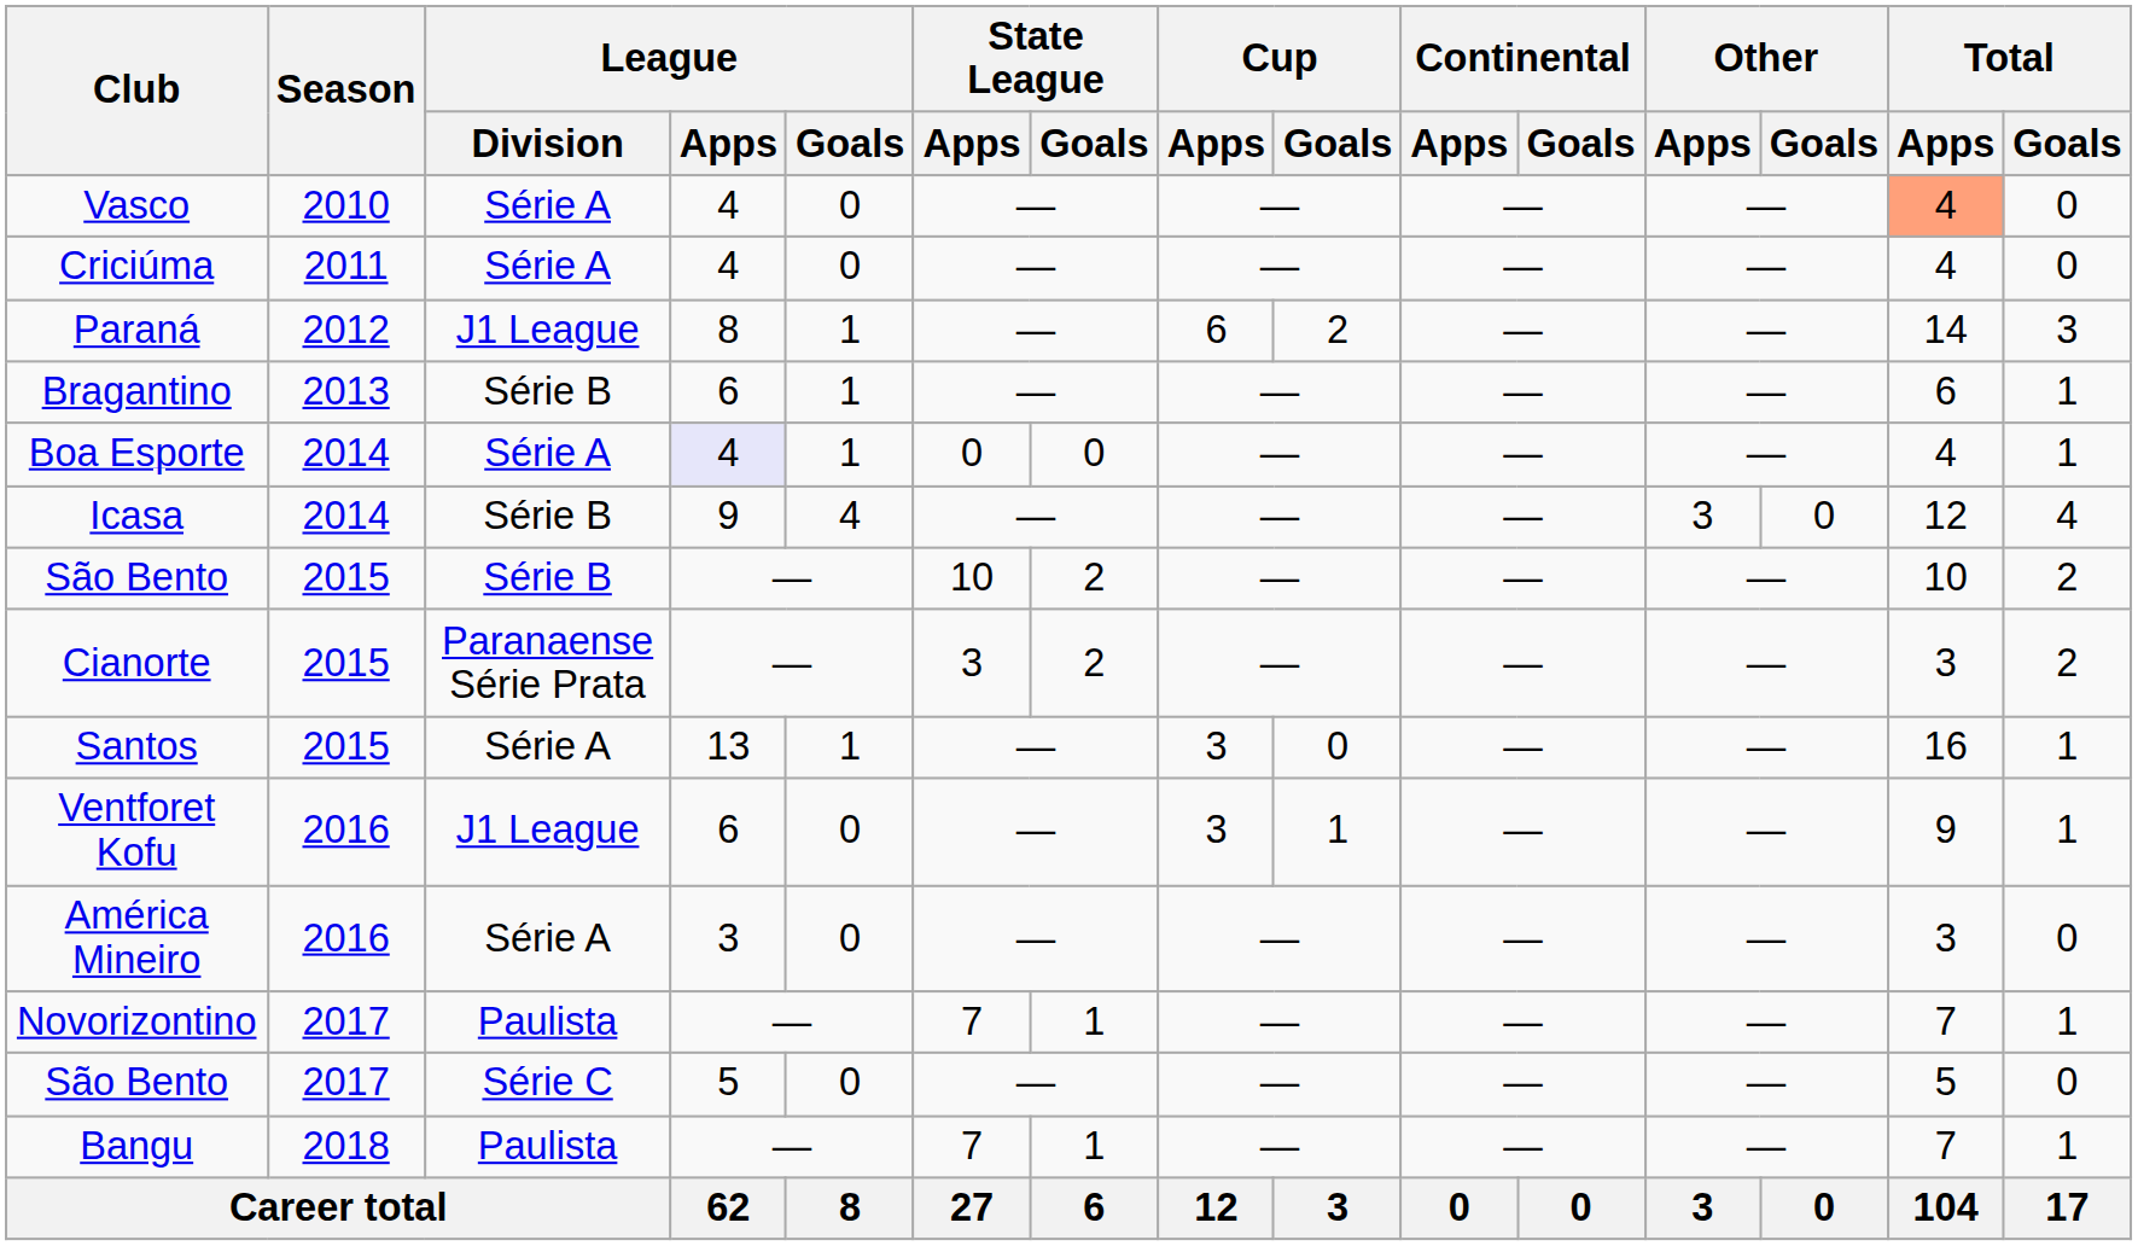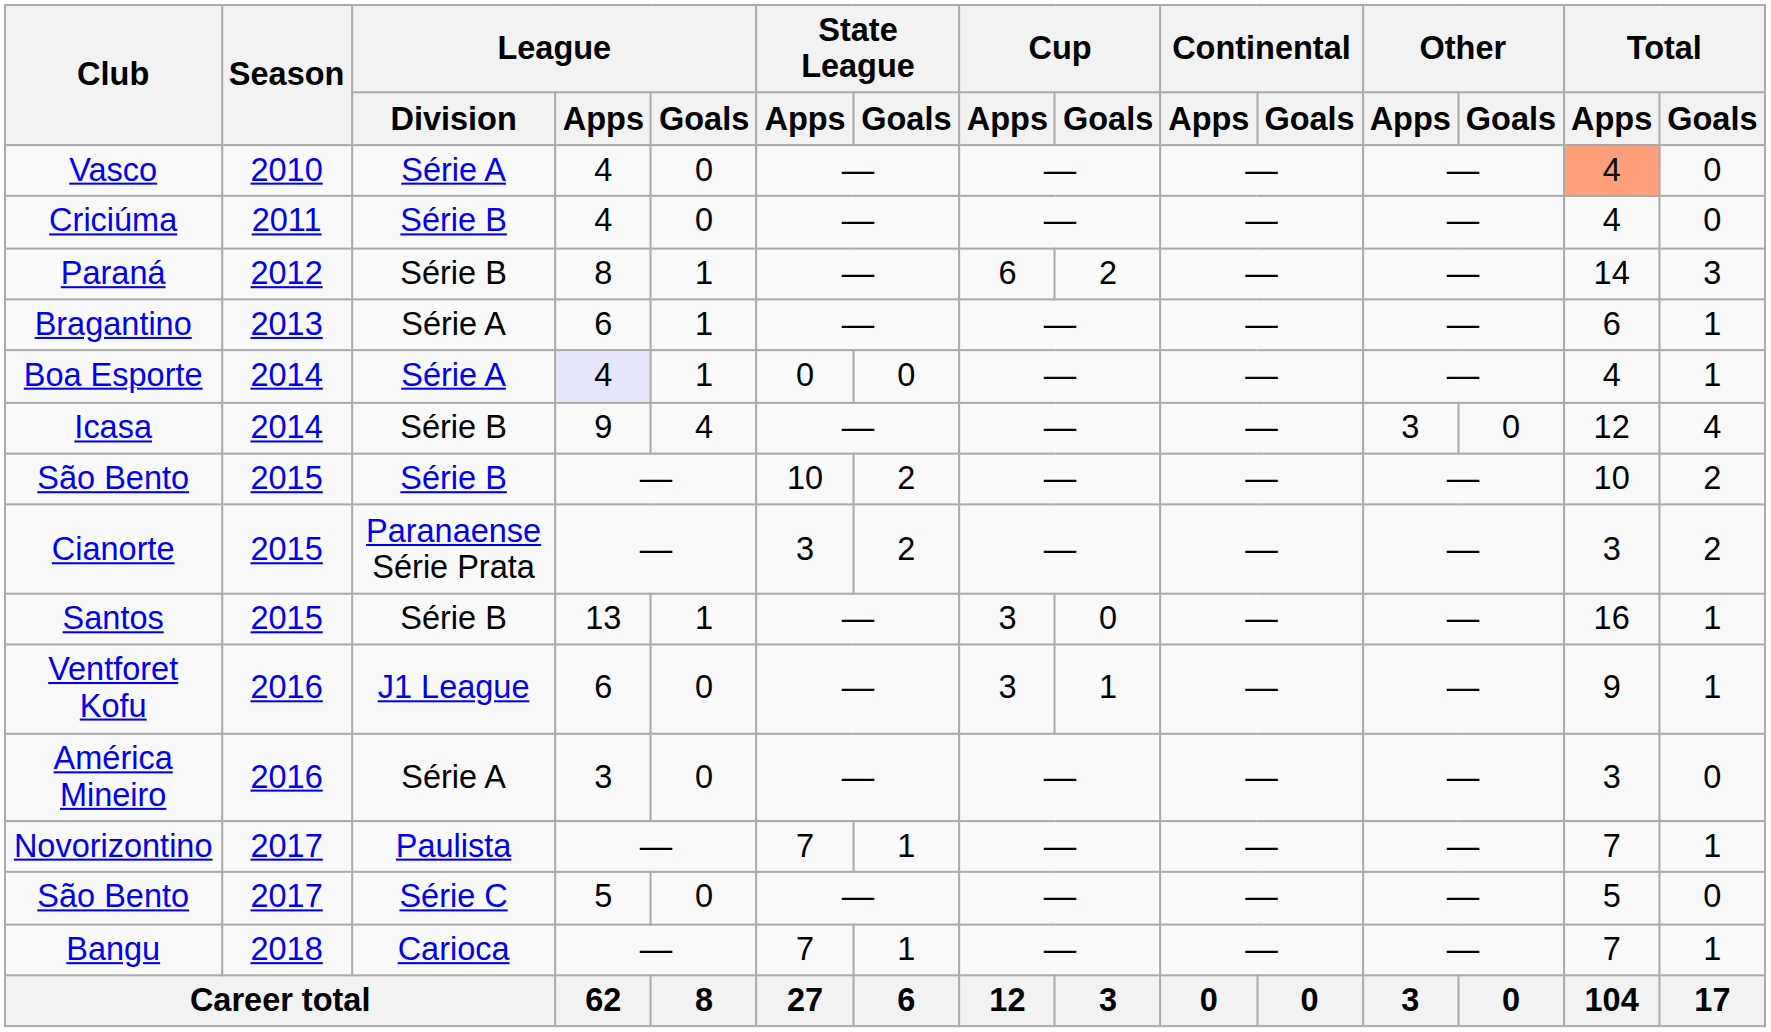 <table class="wikitable" style="text-align: center;">
 <tr>
 <th rowspan="2">Club</th>
 <th rowspan="2">Season</th>
 <th colspan="3">League</th>
 <th colspan="2">State League</th>
 <th colspan="2">Cup</th>
 <th colspan="2">Continental</th>
 <th colspan="2">Other</th>
 <th colspan="2">Total</th>
 </tr>
 <tr>
 <th>Division</th>
 <th>Apps</th>
 <th>Goals</th>
 <th>Apps</th>
 <th>Goals</th>
 <th>Apps</th>
 <th>Goals</th>
 <th>Apps</th>
 <th>Goals</th>
 <th>Apps</th>
 <th>Goals</th>
 <th>Apps</th>
 <th>Goals</th>
 </tr>
 <tr>
 <td valign="center"><a href='#'>Vasco</a></td>
 <td><a href='#'>2010</a></td>
 <td><a href='#'>Série A</a></td>
 <td>4</td>
 <td>0</td>
 <td colspan="2">—</td>
 <td colspan="2">—</td>
 <td colspan="2">—</td>
 <td colspan="2">—</td>
 <td style="background: lightsalmon;">4</td>
 <td>0</td>
 </tr>
 <tr>
 <td valign="center"><a href='#'>Criciúma</a></td>
 <td><a href='#'>2011</a></td>
-<td><a href='#'>Série A</a></td>
+<td><a href='#'>Série B</a></td>
 <td>4</td>
 <td>0</td>
 <td colspan="2">—</td>
 <td colspan="2">—</td>
 <td colspan="2">—</td>
 <td colspan="2">—</td>
 <td>4</td>
 <td>0</td>
 </tr>
 <tr>
 <td valign="center"><a href='#'>Paraná</a></td>
 <td><a href='#'>2012</a></td>
-<td><a href='#'>J1 League</a></td>
+<td>Série B</td>
 <td>8</td>
 <td>1</td>
 <td colspan="2">—</td>
 <td>6</td>
 <td>2</td>
 <td colspan="2">—</td>
 <td colspan="2">—</td>
 <td>14</td>
 <td>3</td>
 </tr>
 <tr>
 <td valign="center"><a href='#'>Bragantino</a></td>
 <td><a href='#'>2013</a></td>
-<td>Série B</td>
+<td>Série A</td>
 <td>6</td>
 <td>1</td>
 <td colspan="2">—</td>
 <td colspan="2">—</td>
 <td colspan="2">—</td>
 <td colspan="2">—</td>
 <td>6</td>
 <td>1</td>
 </tr>
 <tr>
 <td valign="center"><a href='#'>Boa Esporte</a></td>
 <td><a href='#'>2014</a></td>
 <td><a href='#'>Série A</a></td>
 <td style="background: lavender;">4</td>
 <td>1</td>
 <td>0</td>
 <td>0</td>
 <td colspan="2">—</td>
 <td colspan="2">—</td>
 <td colspan="2">—</td>
 <td>4</td>
 <td>1</td>
 </tr>
 <tr>
 <td valign="center"><a href='#'>Icasa</a></td>
 <td><a href='#'>2014</a></td>
 <td>Série B</td>
 <td>9</td>
 <td>4</td>
 <td colspan="2">—</td>
 <td colspan="2">—</td>
 <td colspan="2">—</td>
 <td>3</td>
 <td>0</td>
 <td>12</td>
 <td>4</td>
 </tr>
 <tr>
 <td valign="center"><a href='#'>São Bento</a></td>
 <td><a href='#'>2015</a></td>
 <td><a href='#'>Série B</a></td>
 <td colspan="2">—</td>
 <td>10</td>
 <td>2</td>
 <td colspan="2">—</td>
 <td colspan="2">—</td>
 <td colspan="2">—</td>
 <td>10</td>
 <td>2</td>
 </tr>
 <tr>
 <td valign="center"><a href='#'>Cianorte</a></td>
 <td><a href='#'>2015</a></td>
 <td><a href='#'>Paranaense</a> Série Prata</td>
 <td colspan="2">—</td>
 <td>3</td>
 <td>2</td>
 <td colspan="2">—</td>
 <td colspan="2">—</td>
 <td colspan="2">—</td>
 <td>3</td>
 <td>2</td>
 </tr>
 <tr>
 <td valign="center"><a href='#'>Santos</a></td>
 <td><a href='#'>2015</a></td>
-<td>Série A</td>
+<td>Série B</td>
 <td>13</td>
 <td>1</td>
 <td colspan="2">—</td>
 <td>3</td>
 <td>0</td>
 <td colspan="2">—</td>
 <td colspan="2">—</td>
 <td>16</td>
 <td>1</td>
 </tr>
 <tr>
 <td valign="center"><a href='#'>Ventforet Kofu</a></td>
 <td><a href='#'>2016</a></td>
 <td><a href='#'>J1 League</a></td>
 <td>6</td>
 <td>0</td>
 <td colspan="2">—</td>
 <td>3</td>
 <td>1</td>
 <td colspan="2">—</td>
 <td colspan="2">—</td>
 <td>9</td>
 <td>1</td>
 </tr>
 <tr>
 <td valign="center"><a href='#'>América Mineiro</a></td>
 <td><a href='#'>2016</a></td>
 <td>Série A</td>
 <td>3</td>
 <td>0</td>
 <td colspan="2">—</td>
 <td colspan="2">—</td>
 <td colspan="2">—</td>
 <td colspan="2">—</td>
 <td>3</td>
 <td>0</td>
 </tr>
 <tr>
 <td valign="center"><a href='#'>Novorizontino</a></td>
 <td><a href='#'>2017</a></td>
 <td><a href='#'>Paulista</a></td>
 <td colspan="2">—</td>
 <td>7</td>
 <td>1</td>
 <td colspan="2">—</td>
 <td colspan="2">—</td>
 <td colspan="2">—</td>
 <td>7</td>
 <td>1</td>
 </tr>
 <tr>
 <td valign="center"><a href='#'>São Bento</a></td>
 <td><a href='#'>2017</a></td>
 <td><a href='#'>Série C</a></td>
 <td>5</td>
 <td>0</td>
 <td colspan="2">—</td>
 <td colspan="2">—</td>
 <td colspan="2">—</td>
 <td colspan="2">—</td>
 <td>5</td>
 <td>0</td>
 </tr>
 <tr>
 <td valign="center"><a href='#'>Bangu</a></td>
 <td><a href='#'>2018</a></td>
-<td><a href='#'>Paulista</a></td>
+<td><a href='#'>Carioca</a></td>
 <td colspan="2">—</td>
 <td>7</td>
 <td>1</td>
 <td colspan="2">—</td>
 <td colspan="2">—</td>
 <td colspan="2">—</td>
 <td>7</td>
 <td>1</td>
 </tr>
 <tr>
 <th colspan="3"><strong>Career total</strong></th>
 <th>62</th>
 <th>8</th>
 <th>27</th>
 <th>6</th>
 <th>12</th>
 <th>3</th>
 <th>0</th>
 <th>0</th>
 <th>3</th>
 <th>0</th>
 <th>104</th>
 <th>17</th>
 </tr>
 </table>
